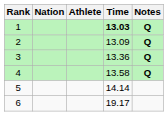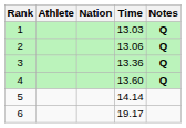 <table class="wikitable sortable" style="text-align:center">
 <tr>
 <th>Rank</th>
+<th>Athlete</th>
 <th>Nation</th>
-<th>Athlete</th>
 <th>Time</th>
 <th>Notes</th>
 </tr>
 <tr bgcolor=#bbf3bb>
 <td>1</td>
 <td align=left></td>
 <td align=left></td>
-<td><strong>13.03</strong></td>
+<td>13.03</td>
 <td><strong>Q</strong></td>
 </tr>
 <tr bgcolor=#bbf3bb>
 <td>2</td>
 <td align=left></td>
 <td align=left></td>
-<td>13.09</td>
+<td>13.06</td>
 <td><strong>Q</strong></td>
 </tr>
 <tr bgcolor=#bbf3bb>
 <td>3</td>
 <td align=left></td>
 <td align=left></td>
 <td>13.36</td>
 <td><strong>Q</strong></td>
 </tr>
 <tr bgcolor=#bbf3bb>
 <td>4</td>
 <td align=left></td>
 <td align=left></td>
-<td>13.58</td>
+<td>13.60</td>
 <td><strong>Q</strong></td>
 </tr>
 <tr>
 <td>5</td>
 <td align=left></td>
 <td align=left></td>
 <td>14.14</td>
 <td></td>
 </tr>
 <tr>
 <td>6</td>
 <td align=left></td>
 <td align=left></td>
 <td>19.17</td>
 <td></td>
 </tr>
 </table>
